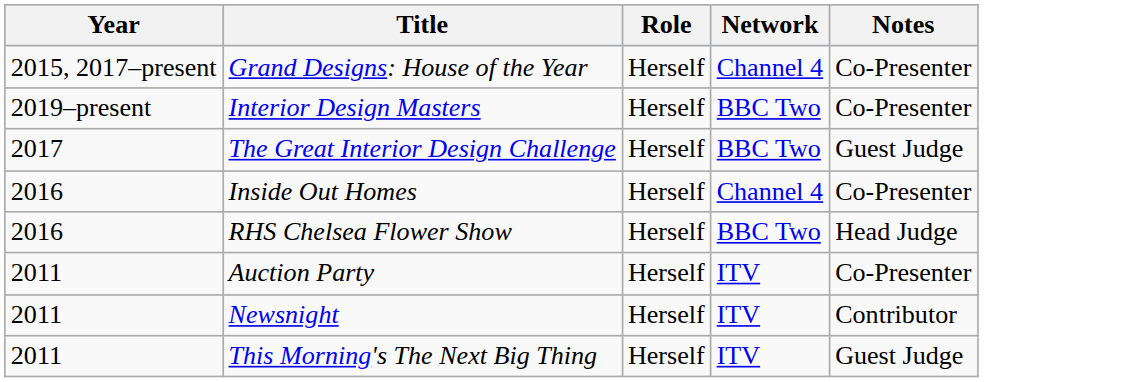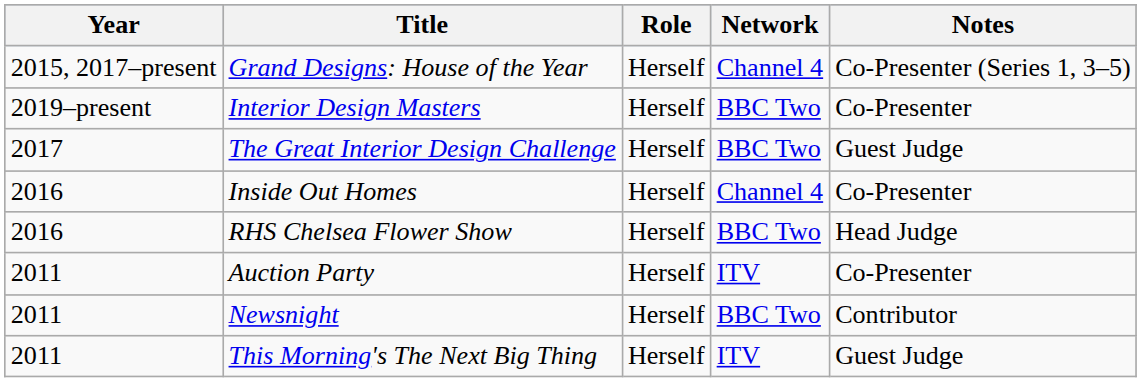 <table class="wikitable sortable">
 <tr style="background:#b0c4de; text-align:center;">
 <th>Year</th>
 <th>Title</th>
 <th>Role</th>
 <th>Network</th>
 <th class="unsortable">Notes</th>
 </tr>
 <tr>
 <td>2015, 2017–present</td>
 <td><em><a href='#'>Grand Designs</a>: House of the Year</em></td>
 <td>Herself</td>
 <td><a href='#'>Channel 4</a></td>
-<td>Co-Presenter</td>
+<td>Co-Presenter (Series 1, 3–5)</td>
 </tr>
 <tr>
 <td>2019–present</td>
 <td><em><a href='#'>Interior Design Masters</a></em></td>
 <td>Herself</td>
 <td><a href='#'>BBC Two</a></td>
 <td>Co-Presenter</td>
 </tr>
 <tr>
 <td>2017</td>
 <td><em><a href='#'>The Great Interior Design Challenge</a></em></td>
 <td>Herself</td>
 <td><a href='#'>BBC Two</a></td>
 <td>Guest Judge</td>
 </tr>
 <tr>
 <td>2016</td>
 <td><em>Inside Out Homes</em></td>
 <td>Herself</td>
 <td><a href='#'>Channel 4</a></td>
 <td>Co-Presenter</td>
 </tr>
 <tr>
 <td>2016</td>
 <td><em>RHS Chelsea Flower Show</em></td>
 <td>Herself</td>
 <td><a href='#'>BBC Two</a></td>
 <td>Head Judge</td>
 </tr>
 <tr>
 <td>2011</td>
 <td><em>Auction Party</em></td>
 <td>Herself</td>
 <td><a href='#'>ITV</a></td>
 <td>Co-Presenter</td>
 </tr>
 <tr>
 <td>2011</td>
 <td><em><a href='#'>Newsnight</a></em></td>
 <td>Herself</td>
-<td><a href='#'>ITV</a></td>
+<td><a href='#'>BBC Two</a></td>
 <td>Contributor</td>
 </tr>
 <tr>
 <td>2011</td>
 <td><em><a href='#'>This Morning</a>'s The Next Big Thing</em></td>
 <td>Herself</td>
 <td><a href='#'>ITV</a></td>
 <td>Guest Judge</td>
 </tr>
 </table>
